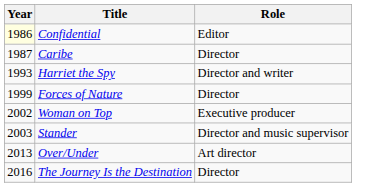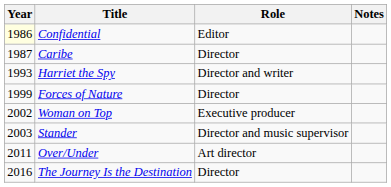 <table class="wikitable sortable">
 <tr>
 <th>Year</th>
 <th>Title</th>
 <th>Role</th>
+<th>Notes</th>
 </tr>
 <tr>
 <td style="background: lightyellow;">1986</td>
 <td><em><a href='#'>Confidential</a></em></td>
 <td>Editor</td>
+<td></td>
 </tr>
 <tr>
 <td>1987</td>
 <td><em><a href='#'>Caribe</a></em></td>
 <td>Director</td>
+<td></td>
 </tr>
 <tr>
 <td>1993</td>
 <td><em><a href='#'>Harriet the Spy</a></em></td>
 <td>Director and writer</td>
+<td></td>
 </tr>
 <tr>
 <td>1999</td>
 <td><em><a href='#'>Forces of Nature</a></em></td>
 <td>Director</td>
+<td></td>
 </tr>
 <tr>
 <td>2002</td>
 <td><em><a href='#'>Woman on Top</a></em></td>
 <td>Executive producer</td>
+<td></td>
 </tr>
 <tr>
 <td>2003</td>
 <td><em><a href='#'>Stander</a></em></td>
 <td>Director and music supervisor</td>
+<td></td>
 </tr>
 <tr>
-<td>2013</td>
+<td>2011</td>
 <td><em><a href='#'>Over/Under</a></em></td>
 <td>Art director</td>
+<td></td>
 </tr>
 <tr>
 <td>2016</td>
 <td><em><a href='#'>The Journey Is the Destination</a></em></td>
 <td>Director</td>
+<td></td>
 </tr>
 </table>
